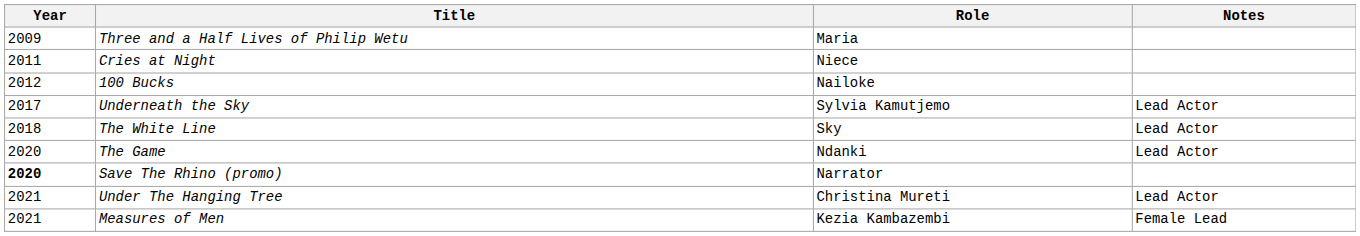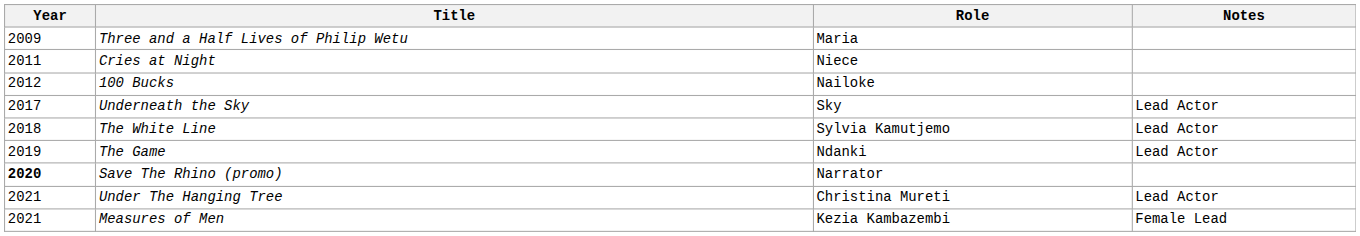 <table class="wikitable" style="width:100%; margin:auto; background:#fff;">
 <tr>
 <th>Year</th>
 <th>Title</th>
 <th>Role</th>
 <th>Notes</th>
 </tr>
 <tr>
 <td>2009</td>
 <td><em>Three and a Half Lives of Philip Wetu</em></td>
 <td>Maria</td>
 <td></td>
 </tr>
 <tr>
 <td>2011</td>
 <td><em>Cries at Night</em></td>
 <td>Niece</td>
 <td></td>
 </tr>
 <tr>
 <td>2012</td>
 <td><em>100 Bucks</em></td>
 <td>Nailoke</td>
 <td></td>
 </tr>
 <tr>
 <td>2017</td>
 <td><em>Underneath the Sky</em></td>
-<td>Sylvia Kamutjemo</td>
+<td>Sky</td>
 <td>Lead Actor</td>
 </tr>
 <tr>
 <td>2018</td>
 <td><em>The White Line</em></td>
-<td>Sky</td>
+<td>Sylvia Kamutjemo</td>
 <td>Lead Actor</td>
 </tr>
 <tr>
-<td>2020</td>
+<td>2019</td>
 <td><em>The Game</em></td>
 <td>Ndanki</td>
 <td>Lead Actor</td>
 </tr>
 <tr>
 <td><strong>2020</strong></td>
 <td><em>Save The Rhino (promo)</em></td>
 <td>Narrator</td>
 <td></td>
 </tr>
 <tr>
 <td>2021</td>
 <td><em>Under The Hanging Tree</em></td>
 <td>Christina Mureti</td>
 <td>Lead Actor</td>
 </tr>
 <tr>
 <td>2021</td>
 <td><em>Measures of Men</em></td>
 <td>Kezia Kambazembi</td>
 <td>Female Lead</td>
 </tr>
 </table>
